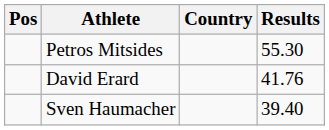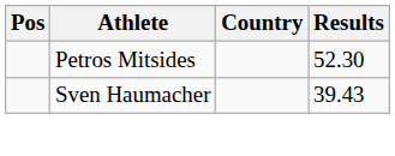 <table class="wikitable">
 <tr>
 <th>Pos</th>
 <th>Athlete</th>
 <th>Country</th>
 <th>Results</th>
 </tr>
 <tr>
 <td align="center"></td>
 <td>Petros Mitsides</td>
 <td></td>
-<td>55.30</td>
-</tr>
-<tr>
-<td align="center"></td>
-<td>David Erard</td>
-<td></td>
-<td>41.76</td>
+<td>52.30</td>
 </tr>
 <tr>
 <td align="center"></td>
 <td>Sven Haumacher</td>
 <td></td>
-<td>39.40</td>
+<td>39.43</td>
 </tr>
 </table>
